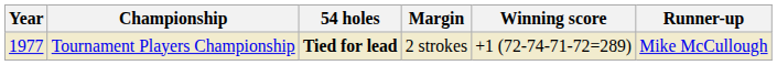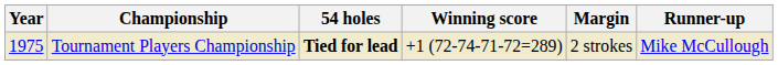 <table class="wikitable">
 <tr>
 <th>Year</th>
 <th>Championship</th>
 <th>54 holes</th>
+<th>Winning score</th>
 <th>Margin</th>
-<th>Winning score</th>
 <th>Runner-up</th>
 </tr>
 <tr style="background:#f2ecce;">
-<td><a href='#'>1977</a></td>
+<td><a href='#'>1975</a></td>
 <td><a href='#'>Tournament Players Championship</a></td>
 <td><strong>Tied for lead</strong></td>
+<td>+1 (72-74-71-72=289)</td>
 <td>2 strokes</td>
-<td>+1 (72-74-71-72=289)</td>
 <td> <a href='#'>Mike McCullough</a></td>
 </tr>
 </table>
